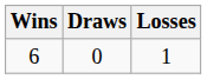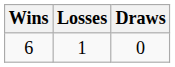 <table class="wikitable">
 <tr>
 <th>Wins</th>
+<th>Losses</th>
 <th>Draws</th>
-<th>Losses</th>
 </tr>
 <tr>
 <td align="center">6</td>
+<td align="center">1</td>
 <td align="center">0</td>
-<td align="center">1</td>
 </tr>
 </table>
